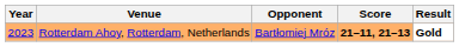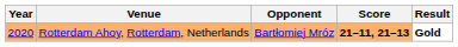 <table class="sortable wikitable" style="font-size: 90%;">
 <tr>
 <th>Year</th>
 <th>Venue</th>
 <th>Opponent</th>
 <th>Score</th>
 <th>Result</th>
 </tr>
 <tr style="background:#FFB069">
-<td align="center"><a href='#'>2023</a></td>
+<td align="center"><a href='#'>2020</a></td>
 <td align="left"><a href='#'>Rotterdam Ahoy</a>, <a href='#'>Rotterdam</a>, Netherlands</td>
 <td align="left"> <a href='#'>Bartłomiej Mróz</a></td>
 <td align="left"><strong>21–11, 21–13</strong></td>
 <td style="text-align:left; background:white"> <strong>Gold</strong></td>
 </tr>
 </table>
